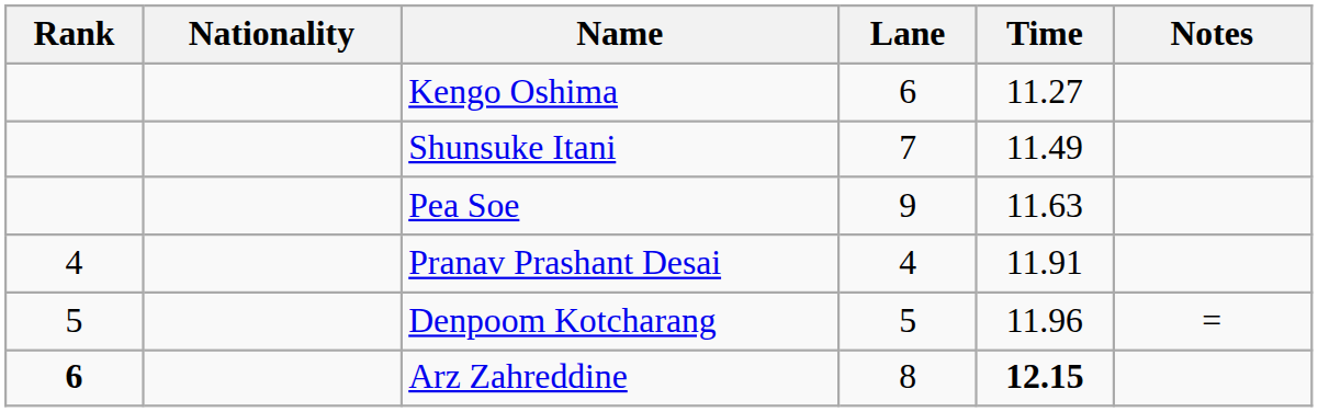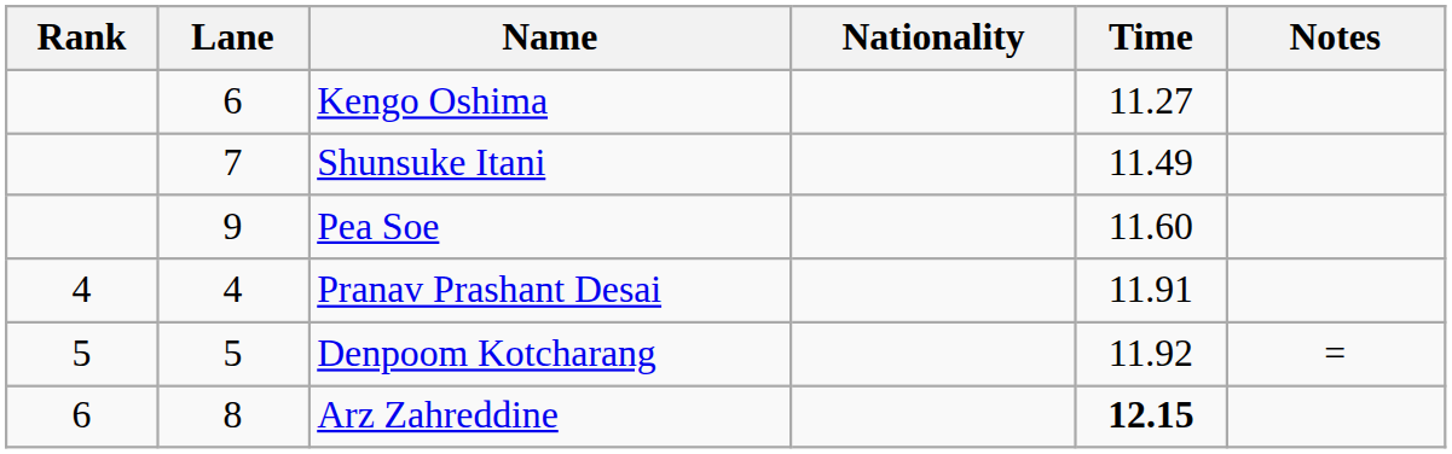 <table class="wikitable sortable" style="font-size:90%; text-align:center">
 <tr>
 <th width="50">Rank</th>
+<th width="50">Lane</th>
+<th width="175">Name</th>
 <th width="100">Nationality</th>
-<th width="175">Name</th>
-<th width="50">Lane</th>
 <th width="50">Time</th>
 <th width="75">Notes</th>
 </tr>
 <tr>
 <td></td>
+<td>6</td>
+<td align="left"><a href='#'>Kengo Oshima</a></td>
 <td align="left"></td>
-<td align="left"><a href='#'>Kengo Oshima</a></td>
-<td>6</td>
 <td>11.27</td>
 <td></td>
 </tr>
 <tr>
 <td></td>
+<td>7</td>
+<td align="left"><a href='#'>Shunsuke Itani</a></td>
 <td align="left"></td>
-<td align="left"><a href='#'>Shunsuke Itani</a></td>
-<td>7</td>
 <td>11.49</td>
 <td></td>
 </tr>
 <tr>
 <td></td>
+<td>9</td>
+<td align="left"><a href='#'>Pea Soe</a></td>
 <td align="left"></td>
-<td align="left"><a href='#'>Pea Soe</a></td>
-<td>9</td>
-<td>11.63</td>
+<td>11.60</td>
 <td></td>
 </tr>
 <tr>
 <td>4</td>
+<td>4</td>
+<td align="left"><a href='#'>Pranav Prashant Desai</a></td>
 <td align="left"></td>
-<td align="left"><a href='#'>Pranav Prashant Desai</a></td>
-<td>4</td>
 <td>11.91</td>
 <td></td>
 </tr>
 <tr>
 <td>5</td>
+<td>5</td>
+<td align="left"><a href='#'>Denpoom Kotcharang</a></td>
 <td align="left"></td>
-<td align="left"><a href='#'>Denpoom Kotcharang</a></td>
-<td>5</td>
-<td>11.96</td>
+<td>11.92</td>
 <td>=</td>
 </tr>
 <tr>
-<td><strong>6</strong></td>
+<td>6</td>
+<td>8</td>
+<td align="left"><a href='#'>Arz Zahreddine</a></td>
 <td align="left"></td>
-<td align="left"><a href='#'>Arz Zahreddine</a></td>
-<td>8</td>
 <td><strong>12.15</strong></td>
 <td></td>
 </tr>
 </table>
